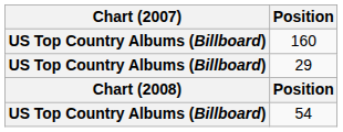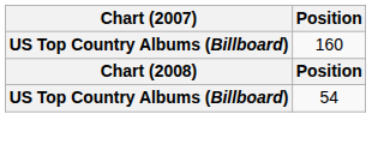 <table class="wikitable plainrowheaders" style="text-align:center">
 <tr>
 <th scope="col">Chart (2007)</th>
 <th scope="col">Position</th>
 </tr>
 <tr>
 <th scope="row">US Top Country Albums (<em>Billboard</em>)</th>
 <td>160</td>
 </tr>
 <tr>
-<th scope="row">US Top Country Albums (<em>Billboard</em>)</th>
-<td>29</td>
-</tr>
-<tr>
 <th scope="col">Chart (2008)</th>
 <th scope="col">Position</th>
 </tr>
 <tr>
 <th scope="row">US Top Country Albums (<em>Billboard</em>)</th>
 <td>54</td>
 </tr>
 </table>
